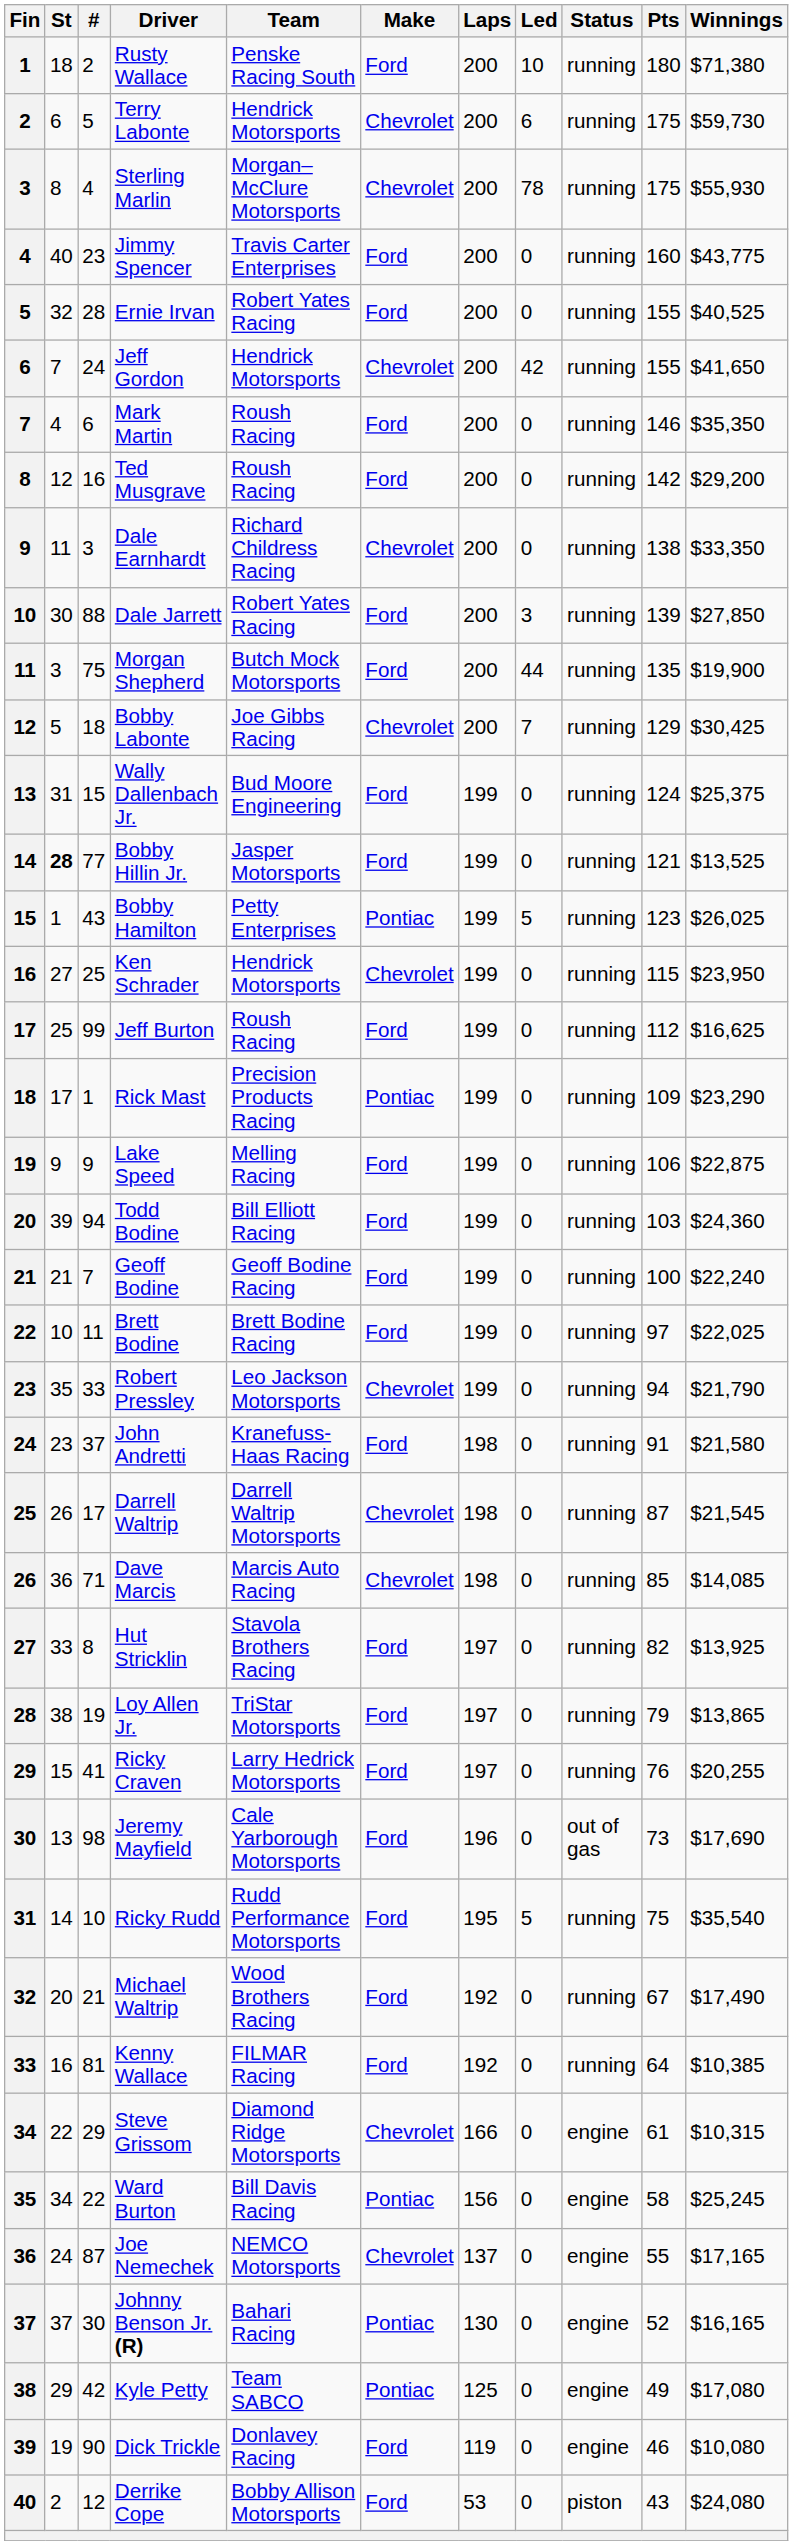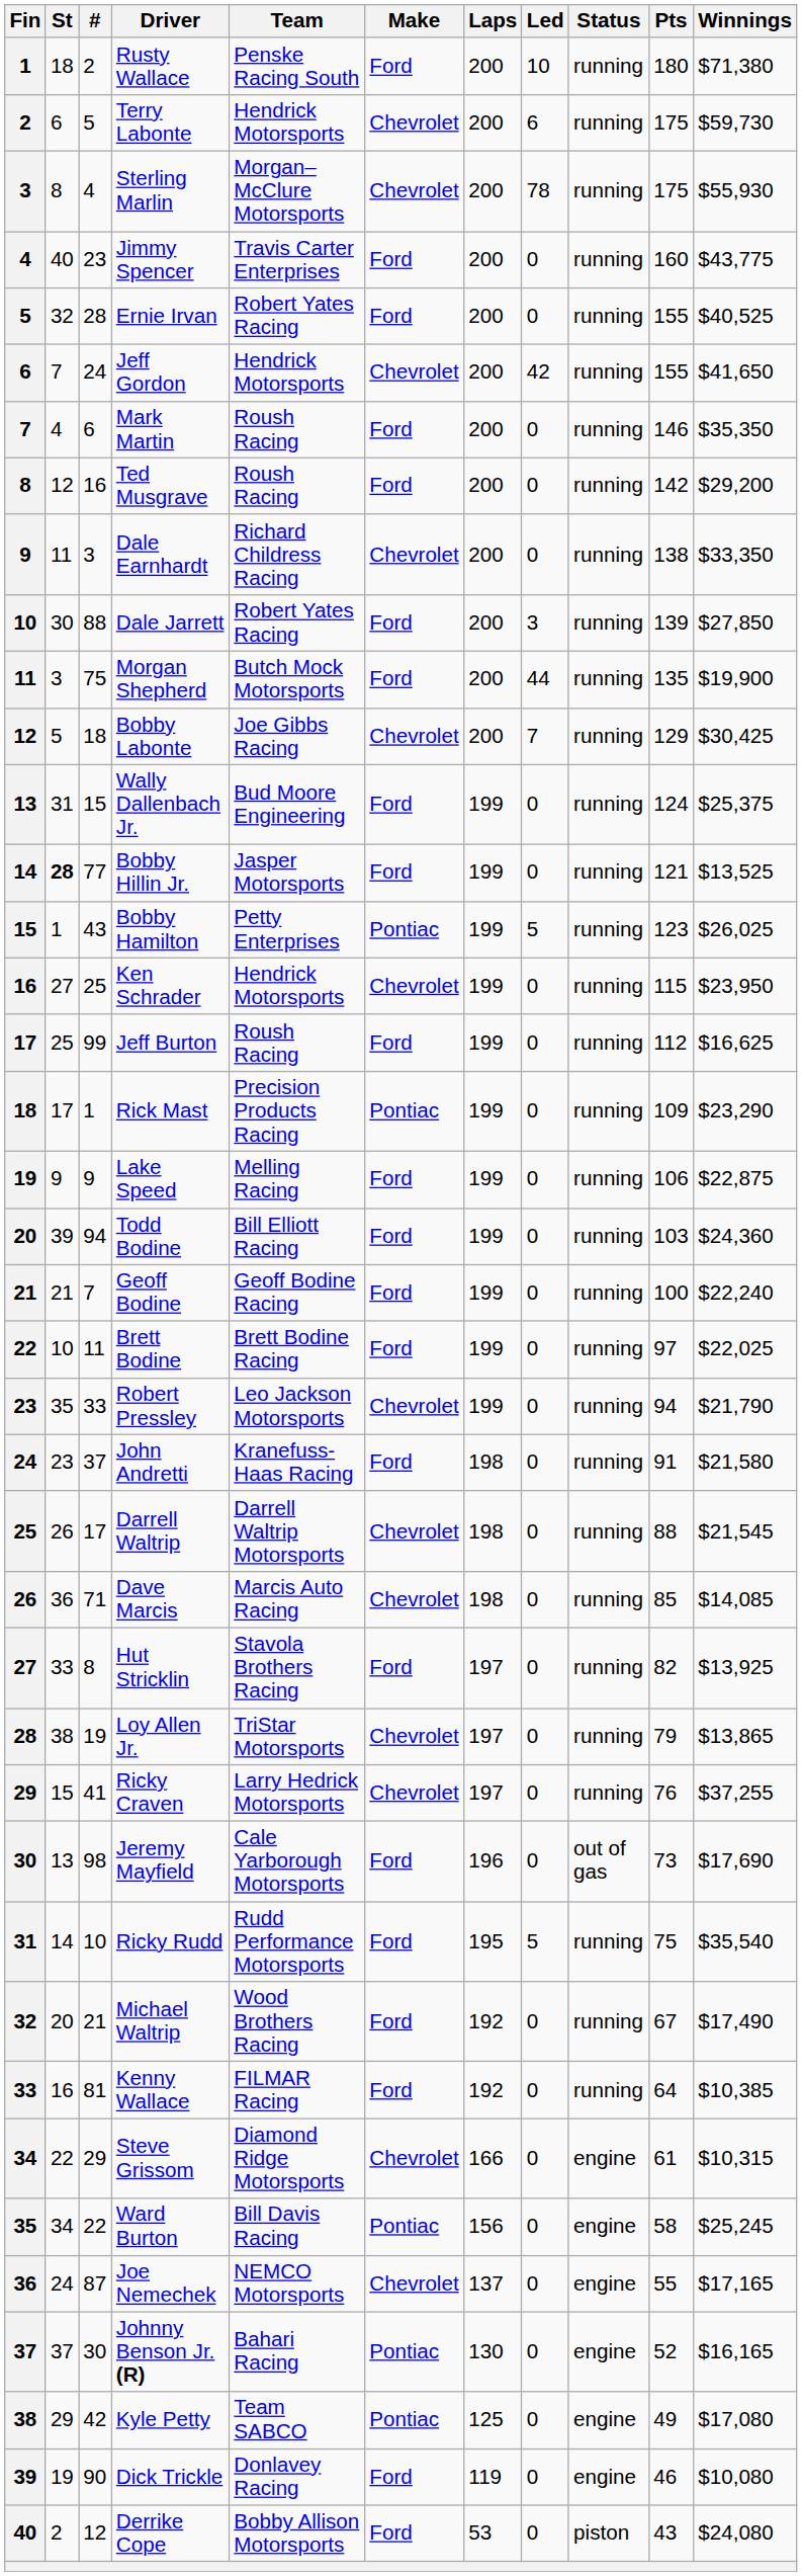 <table class="wikitable">
 <tr>
 <th>Fin</th>
 <th>St</th>
 <th>#</th>
 <th>Driver</th>
 <th>Team</th>
 <th>Make</th>
 <th>Laps</th>
 <th>Led</th>
 <th>Status</th>
 <th>Pts</th>
 <th>Winnings</th>
 </tr>
 <tr>
 <th>1</th>
 <td>18</td>
 <td>2</td>
 <td><a href='#'>Rusty Wallace</a></td>
 <td><a href='#'>Penske Racing South</a></td>
 <td><a href='#'>Ford</a></td>
 <td>200</td>
 <td>10</td>
 <td>running</td>
 <td>180</td>
 <td>$71,380</td>
 </tr>
 <tr>
 <th>2</th>
 <td>6</td>
 <td>5</td>
 <td><a href='#'>Terry Labonte</a></td>
 <td><a href='#'>Hendrick Motorsports</a></td>
 <td><a href='#'>Chevrolet</a></td>
 <td>200</td>
 <td>6</td>
 <td>running</td>
 <td>175</td>
 <td>$59,730</td>
 </tr>
 <tr>
 <th>3</th>
 <td>8</td>
 <td>4</td>
 <td><a href='#'>Sterling Marlin</a></td>
 <td><a href='#'>Morgan–McClure Motorsports</a></td>
 <td><a href='#'>Chevrolet</a></td>
 <td>200</td>
 <td>78</td>
 <td>running</td>
 <td>175</td>
 <td>$55,930</td>
 </tr>
 <tr>
 <th>4</th>
 <td>40</td>
 <td>23</td>
 <td><a href='#'>Jimmy Spencer</a></td>
 <td><a href='#'>Travis Carter Enterprises</a></td>
 <td><a href='#'>Ford</a></td>
 <td>200</td>
 <td>0</td>
 <td>running</td>
 <td>160</td>
 <td>$43,775</td>
 </tr>
 <tr>
 <th>5</th>
 <td>32</td>
 <td>28</td>
 <td><a href='#'>Ernie Irvan</a></td>
 <td><a href='#'>Robert Yates Racing</a></td>
 <td><a href='#'>Ford</a></td>
 <td>200</td>
 <td>0</td>
 <td>running</td>
 <td>155</td>
 <td>$40,525</td>
 </tr>
 <tr>
 <th>6</th>
 <td>7</td>
 <td>24</td>
 <td><a href='#'>Jeff Gordon</a></td>
 <td><a href='#'>Hendrick Motorsports</a></td>
 <td><a href='#'>Chevrolet</a></td>
 <td>200</td>
 <td>42</td>
 <td>running</td>
 <td>155</td>
 <td>$41,650</td>
 </tr>
 <tr>
 <th>7</th>
 <td>4</td>
 <td>6</td>
 <td><a href='#'>Mark Martin</a></td>
 <td><a href='#'>Roush Racing</a></td>
 <td><a href='#'>Ford</a></td>
 <td>200</td>
 <td>0</td>
 <td>running</td>
 <td>146</td>
 <td>$35,350</td>
 </tr>
 <tr>
 <th>8</th>
 <td>12</td>
 <td>16</td>
 <td><a href='#'>Ted Musgrave</a></td>
 <td><a href='#'>Roush Racing</a></td>
 <td><a href='#'>Ford</a></td>
 <td>200</td>
 <td>0</td>
 <td>running</td>
 <td>142</td>
 <td>$29,200</td>
 </tr>
 <tr>
 <th>9</th>
 <td>11</td>
 <td>3</td>
 <td><a href='#'>Dale Earnhardt</a></td>
 <td><a href='#'>Richard Childress Racing</a></td>
 <td><a href='#'>Chevrolet</a></td>
 <td>200</td>
 <td>0</td>
 <td>running</td>
 <td>138</td>
 <td>$33,350</td>
 </tr>
 <tr>
 <th>10</th>
 <td>30</td>
 <td>88</td>
 <td><a href='#'>Dale Jarrett</a></td>
 <td><a href='#'>Robert Yates Racing</a></td>
 <td><a href='#'>Ford</a></td>
 <td>200</td>
 <td>3</td>
 <td>running</td>
 <td>139</td>
 <td>$27,850</td>
 </tr>
 <tr>
 <th>11</th>
 <td>3</td>
 <td>75</td>
 <td><a href='#'>Morgan Shepherd</a></td>
 <td><a href='#'>Butch Mock Motorsports</a></td>
 <td><a href='#'>Ford</a></td>
 <td>200</td>
 <td>44</td>
 <td>running</td>
 <td>135</td>
 <td>$19,900</td>
 </tr>
 <tr>
 <th>12</th>
 <td>5</td>
 <td>18</td>
 <td><a href='#'>Bobby Labonte</a></td>
 <td><a href='#'>Joe Gibbs Racing</a></td>
 <td><a href='#'>Chevrolet</a></td>
 <td>200</td>
 <td>7</td>
 <td>running</td>
 <td>129</td>
 <td>$30,425</td>
 </tr>
 <tr>
 <th>13</th>
 <td>31</td>
 <td>15</td>
 <td><a href='#'>Wally Dallenbach Jr.</a></td>
 <td><a href='#'>Bud Moore Engineering</a></td>
 <td><a href='#'>Ford</a></td>
 <td>199</td>
 <td>0</td>
 <td>running</td>
 <td>124</td>
 <td>$25,375</td>
 </tr>
 <tr>
 <th>14</th>
 <td><strong>28</strong></td>
 <td>77</td>
 <td><a href='#'>Bobby Hillin Jr.</a></td>
 <td><a href='#'>Jasper Motorsports</a></td>
 <td><a href='#'>Ford</a></td>
 <td>199</td>
 <td>0</td>
 <td>running</td>
 <td>121</td>
 <td>$13,525</td>
 </tr>
 <tr>
 <th>15</th>
 <td>1</td>
 <td>43</td>
 <td><a href='#'>Bobby Hamilton</a></td>
 <td><a href='#'>Petty Enterprises</a></td>
 <td><a href='#'>Pontiac</a></td>
 <td>199</td>
 <td>5</td>
 <td>running</td>
 <td>123</td>
 <td>$26,025</td>
 </tr>
 <tr>
 <th>16</th>
 <td>27</td>
 <td>25</td>
 <td><a href='#'>Ken Schrader</a></td>
 <td><a href='#'>Hendrick Motorsports</a></td>
 <td><a href='#'>Chevrolet</a></td>
 <td>199</td>
 <td>0</td>
 <td>running</td>
 <td>115</td>
 <td>$23,950</td>
 </tr>
 <tr>
 <th>17</th>
 <td>25</td>
 <td>99</td>
 <td><a href='#'>Jeff Burton</a></td>
 <td><a href='#'>Roush Racing</a></td>
 <td><a href='#'>Ford</a></td>
 <td>199</td>
 <td>0</td>
 <td>running</td>
 <td>112</td>
 <td>$16,625</td>
 </tr>
 <tr>
 <th>18</th>
 <td>17</td>
 <td>1</td>
 <td><a href='#'>Rick Mast</a></td>
 <td><a href='#'>Precision Products Racing</a></td>
 <td><a href='#'>Pontiac</a></td>
 <td>199</td>
 <td>0</td>
 <td>running</td>
 <td>109</td>
 <td>$23,290</td>
 </tr>
 <tr>
 <th>19</th>
 <td>9</td>
 <td>9</td>
 <td><a href='#'>Lake Speed</a></td>
 <td><a href='#'>Melling Racing</a></td>
 <td><a href='#'>Ford</a></td>
 <td>199</td>
 <td>0</td>
 <td>running</td>
 <td>106</td>
 <td>$22,875</td>
 </tr>
 <tr>
 <th>20</th>
 <td>39</td>
 <td>94</td>
 <td><a href='#'>Todd Bodine</a></td>
 <td><a href='#'>Bill Elliott Racing</a></td>
 <td><a href='#'>Ford</a></td>
 <td>199</td>
 <td>0</td>
 <td>running</td>
 <td>103</td>
 <td>$24,360</td>
 </tr>
 <tr>
 <th>21</th>
 <td>21</td>
 <td>7</td>
 <td><a href='#'>Geoff Bodine</a></td>
 <td><a href='#'>Geoff Bodine Racing</a></td>
 <td><a href='#'>Ford</a></td>
 <td>199</td>
 <td>0</td>
 <td>running</td>
 <td>100</td>
 <td>$22,240</td>
 </tr>
 <tr>
 <th>22</th>
 <td>10</td>
 <td>11</td>
 <td><a href='#'>Brett Bodine</a></td>
 <td><a href='#'>Brett Bodine Racing</a></td>
 <td><a href='#'>Ford</a></td>
 <td>199</td>
 <td>0</td>
 <td>running</td>
 <td>97</td>
 <td>$22,025</td>
 </tr>
 <tr>
 <th>23</th>
 <td>35</td>
 <td>33</td>
 <td><a href='#'>Robert Pressley</a></td>
 <td><a href='#'>Leo Jackson Motorsports</a></td>
 <td><a href='#'>Chevrolet</a></td>
 <td>199</td>
 <td>0</td>
 <td>running</td>
 <td>94</td>
 <td>$21,790</td>
 </tr>
 <tr>
 <th>24</th>
 <td>23</td>
 <td>37</td>
 <td><a href='#'>John Andretti</a></td>
 <td><a href='#'>Kranefuss-Haas Racing</a></td>
 <td><a href='#'>Ford</a></td>
 <td>198</td>
 <td>0</td>
 <td>running</td>
 <td>91</td>
 <td>$21,580</td>
 </tr>
 <tr>
 <th>25</th>
 <td>26</td>
 <td>17</td>
 <td><a href='#'>Darrell Waltrip</a></td>
 <td><a href='#'>Darrell Waltrip Motorsports</a></td>
 <td><a href='#'>Chevrolet</a></td>
 <td>198</td>
 <td>0</td>
 <td>running</td>
-<td>87</td>
+<td>88</td>
 <td>$21,545</td>
 </tr>
 <tr>
 <th>26</th>
 <td>36</td>
 <td>71</td>
 <td><a href='#'>Dave Marcis</a></td>
 <td><a href='#'>Marcis Auto Racing</a></td>
 <td><a href='#'>Chevrolet</a></td>
 <td>198</td>
 <td>0</td>
 <td>running</td>
 <td>85</td>
 <td>$14,085</td>
 </tr>
 <tr>
 <th>27</th>
 <td>33</td>
 <td>8</td>
 <td><a href='#'>Hut Stricklin</a></td>
 <td><a href='#'>Stavola Brothers Racing</a></td>
 <td><a href='#'>Ford</a></td>
 <td>197</td>
 <td>0</td>
 <td>running</td>
 <td>82</td>
 <td>$13,925</td>
 </tr>
 <tr>
 <th>28</th>
 <td>38</td>
 <td>19</td>
 <td><a href='#'>Loy Allen Jr.</a></td>
 <td><a href='#'>TriStar Motorsports</a></td>
-<td><a href='#'>Ford</a></td>
+<td><a href='#'>Chevrolet</a></td>
 <td>197</td>
 <td>0</td>
 <td>running</td>
 <td>79</td>
 <td>$13,865</td>
 </tr>
 <tr>
 <th>29</th>
 <td>15</td>
 <td>41</td>
 <td><a href='#'>Ricky Craven</a></td>
 <td><a href='#'>Larry Hedrick Motorsports</a></td>
-<td><a href='#'>Ford</a></td>
+<td><a href='#'>Chevrolet</a></td>
 <td>197</td>
 <td>0</td>
 <td>running</td>
 <td>76</td>
-<td>$20,255</td>
+<td>$37,255</td>
 </tr>
 <tr>
 <th>30</th>
 <td>13</td>
 <td>98</td>
 <td><a href='#'>Jeremy Mayfield</a></td>
 <td><a href='#'>Cale Yarborough Motorsports</a></td>
 <td><a href='#'>Ford</a></td>
 <td>196</td>
 <td>0</td>
 <td>out of gas</td>
 <td>73</td>
 <td>$17,690</td>
 </tr>
 <tr>
 <th>31</th>
 <td>14</td>
 <td>10</td>
 <td><a href='#'>Ricky Rudd</a></td>
 <td><a href='#'>Rudd Performance Motorsports</a></td>
 <td><a href='#'>Ford</a></td>
 <td>195</td>
 <td>5</td>
 <td>running</td>
 <td>75</td>
 <td>$35,540</td>
 </tr>
 <tr>
 <th>32</th>
 <td>20</td>
 <td>21</td>
 <td><a href='#'>Michael Waltrip</a></td>
 <td><a href='#'>Wood Brothers Racing</a></td>
 <td><a href='#'>Ford</a></td>
 <td>192</td>
 <td>0</td>
 <td>running</td>
 <td>67</td>
 <td>$17,490</td>
 </tr>
 <tr>
 <th>33</th>
 <td>16</td>
 <td>81</td>
 <td><a href='#'>Kenny Wallace</a></td>
 <td><a href='#'>FILMAR Racing</a></td>
 <td><a href='#'>Ford</a></td>
 <td>192</td>
 <td>0</td>
 <td>running</td>
 <td>64</td>
 <td>$10,385</td>
 </tr>
 <tr>
 <th>34</th>
 <td>22</td>
 <td>29</td>
 <td><a href='#'>Steve Grissom</a></td>
 <td><a href='#'>Diamond Ridge Motorsports</a></td>
 <td><a href='#'>Chevrolet</a></td>
 <td>166</td>
 <td>0</td>
 <td>engine</td>
 <td>61</td>
 <td>$10,315</td>
 </tr>
 <tr>
 <th>35</th>
 <td>34</td>
 <td>22</td>
 <td><a href='#'>Ward Burton</a></td>
 <td><a href='#'>Bill Davis Racing</a></td>
 <td><a href='#'>Pontiac</a></td>
 <td>156</td>
 <td>0</td>
 <td>engine</td>
 <td>58</td>
 <td>$25,245</td>
 </tr>
 <tr>
 <th>36</th>
 <td>24</td>
 <td>87</td>
 <td><a href='#'>Joe Nemechek</a></td>
 <td><a href='#'>NEMCO Motorsports</a></td>
 <td><a href='#'>Chevrolet</a></td>
 <td>137</td>
 <td>0</td>
 <td>engine</td>
 <td>55</td>
 <td>$17,165</td>
 </tr>
 <tr>
 <th>37</th>
 <td>37</td>
 <td>30</td>
 <td><a href='#'>Johnny Benson Jr.</a> <strong>(R)</strong></td>
 <td><a href='#'>Bahari Racing</a></td>
 <td><a href='#'>Pontiac</a></td>
 <td>130</td>
 <td>0</td>
 <td>engine</td>
 <td>52</td>
 <td>$16,165</td>
 </tr>
 <tr>
 <th>38</th>
 <td>29</td>
 <td>42</td>
 <td><a href='#'>Kyle Petty</a></td>
 <td><a href='#'>Team SABCO</a></td>
 <td><a href='#'>Pontiac</a></td>
 <td>125</td>
 <td>0</td>
 <td>engine</td>
 <td>49</td>
 <td>$17,080</td>
 </tr>
 <tr>
 <th>39</th>
 <td>19</td>
 <td>90</td>
 <td><a href='#'>Dick Trickle</a></td>
 <td><a href='#'>Donlavey Racing</a></td>
 <td><a href='#'>Ford</a></td>
 <td>119</td>
 <td>0</td>
 <td>engine</td>
 <td>46</td>
 <td>$10,080</td>
 </tr>
 <tr>
 <th>40</th>
 <td>2</td>
 <td>12</td>
 <td><a href='#'>Derrike Cope</a></td>
 <td><a href='#'>Bobby Allison Motorsports</a></td>
 <td><a href='#'>Ford</a></td>
 <td>53</td>
 <td>0</td>
 <td>piston</td>
 <td>43</td>
 <td>$24,080</td>
 </tr>
 <tr>
 <th colspan="11"></th>
 </tr>
 </table>
